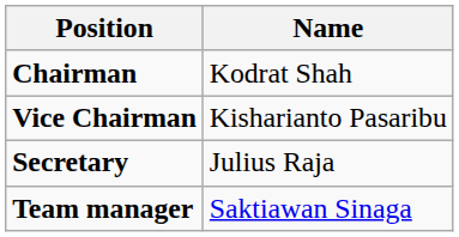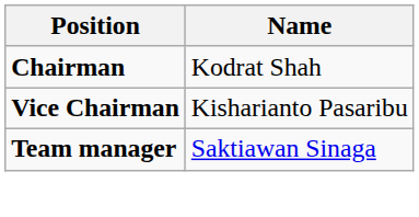 <table class="wikitable">
 <tr>
 <th>Position</th>
 <th>Name</th>
 </tr>
 <tr>
 <td><strong>Chairman</strong></td>
 <td> Kodrat Shah</td>
 </tr>
 <tr>
 <td><strong>Vice Chairman</strong></td>
 <td> Kisharianto Pasaribu</td>
 </tr>
 <tr>
-<td><strong>Secretary</strong></td>
-<td> Julius Raja</td>
-</tr>
-<tr>
 <td><strong>Team manager</strong></td>
 <td> <a href='#'>Saktiawan Sinaga</a></td>
 </tr>
 </table>
